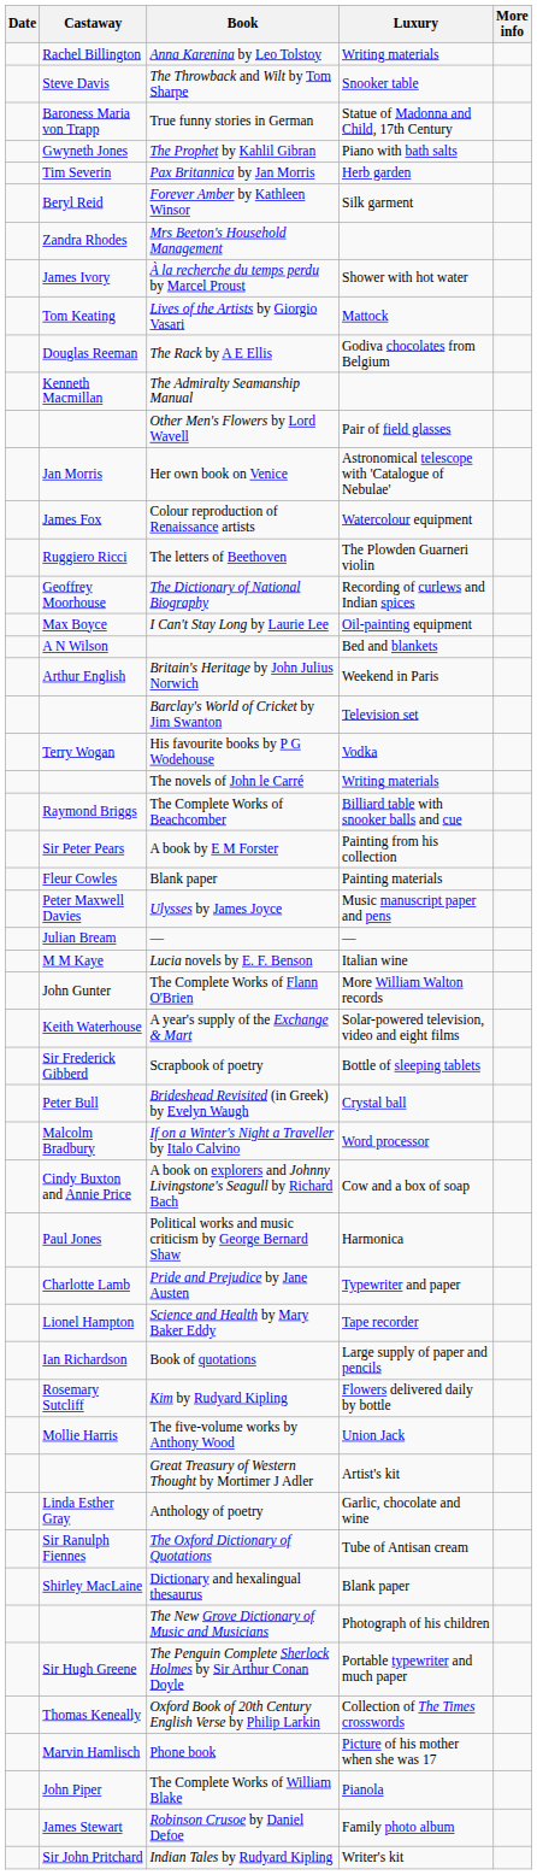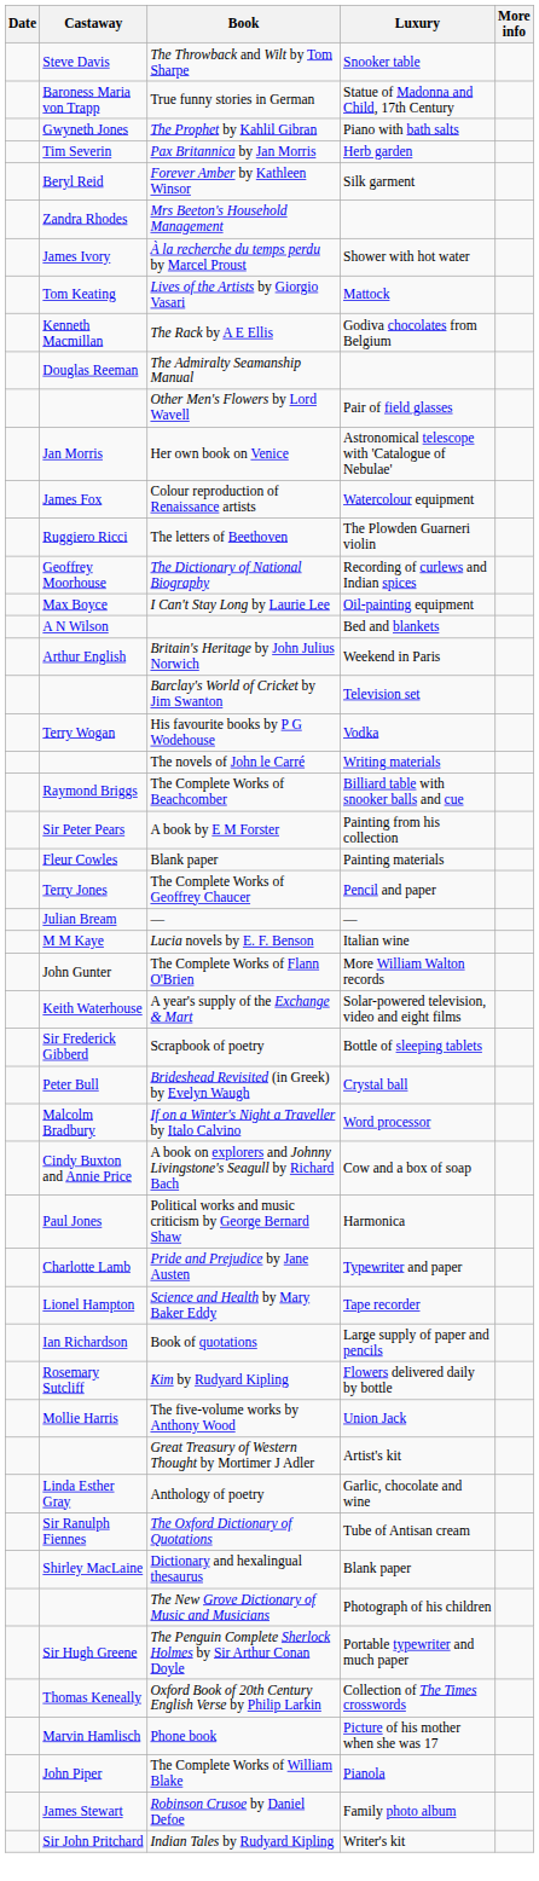 <table class="wikitable sortable">
 <tr>
 <th>Date</th>
 <th>Castaway</th>
 <th>Book</th>
 <th>Luxury</th>
 <th class="unsortable">More<br>info</th>
-</tr>
-<tr>
-<td></td>
-<td><a href='#'>Rachel Billington</a></td>
-<td><em><a href='#'>Anna Karenina</a></em> by <a href='#'>Leo Tolstoy</a></td>
-<td><a href='#'>Writing materials</a></td>
-<td></td>
 </tr>
 <tr>
 <td></td>
 <td><a href='#'>Steve Davis</a></td>
 <td><em>The Throwback</em> and <em>Wilt</em> by <a href='#'>Tom Sharpe</a></td>
 <td><a href='#'>Snooker table</a></td>
 <td></td>
 </tr>
 <tr>
 <td></td>
 <td><a href='#'>Baroness Maria von Trapp</a></td>
 <td>True funny stories in German</td>
 <td>Statue of <a href='#'>Madonna and Child</a>, 17th Century</td>
 <td></td>
 </tr>
 <tr>
 <td></td>
 <td><a href='#'>Gwyneth Jones</a></td>
 <td><em><a href='#'>The Prophet</a></em> by <a href='#'>Kahlil Gibran</a></td>
 <td>Piano with <a href='#'>bath salts</a></td>
 <td></td>
 </tr>
 <tr>
 <td></td>
 <td><a href='#'>Tim Severin</a></td>
 <td><em><a href='#'>Pax Britannica</a></em> by <a href='#'>Jan Morris</a></td>
 <td><a href='#'>Herb garden</a></td>
 <td></td>
 </tr>
 <tr>
 <td></td>
 <td><a href='#'>Beryl Reid</a></td>
 <td><em><a href='#'>Forever Amber</a></em> by <a href='#'>Kathleen Winsor</a></td>
 <td>Silk garment</td>
 <td></td>
 </tr>
 <tr>
 <td></td>
 <td><a href='#'>Zandra Rhodes</a></td>
 <td><em><a href='#'>Mrs Beeton's Household Management</a></em></td>
 <td></td>
 <td></td>
 </tr>
 <tr>
 <td></td>
 <td><a href='#'>James Ivory</a></td>
 <td><em><a href='#'>À la recherche du temps perdu</a></em> by <a href='#'>Marcel Proust</a></td>
 <td>Shower with hot water</td>
 <td></td>
 </tr>
 <tr>
 <td></td>
 <td><a href='#'>Tom Keating</a></td>
 <td><em><a href='#'>Lives of the Artists</a></em> by <a href='#'>Giorgio Vasari</a></td>
 <td><a href='#'>Mattock</a></td>
 <td></td>
 </tr>
 <tr>
 <td></td>
-<td><a href='#'>Douglas Reeman</a></td>
+<td><a href='#'>Kenneth Macmillan</a></td>
 <td><em>The Rack</em> by <a href='#'>A E Ellis</a></td>
 <td>Godiva <a href='#'>chocolates</a> from Belgium</td>
 <td></td>
 </tr>
 <tr>
 <td></td>
-<td><a href='#'>Kenneth Macmillan</a></td>
+<td><a href='#'>Douglas Reeman</a></td>
 <td><em>The Admiralty Seamanship Manual</em></td>
 <td></td>
 <td></td>
 </tr>
 <tr>
 <td></td>
 <td></td>
 <td><em>Other Men's Flowers</em> by <a href='#'>Lord Wavell</a></td>
 <td>Pair of <a href='#'>field glasses</a></td>
 <td></td>
 </tr>
 <tr>
 <td></td>
 <td><a href='#'>Jan Morris</a></td>
 <td>Her own book on <a href='#'>Venice</a></td>
 <td>Astronomical <a href='#'>telescope</a> with 'Catalogue of Nebulae'</td>
 <td></td>
 </tr>
 <tr>
 <td></td>
 <td><a href='#'>James Fox</a></td>
 <td>Colour reproduction of <a href='#'>Renaissance</a> artists</td>
 <td><a href='#'>Watercolour</a> equipment</td>
 <td></td>
 </tr>
 <tr>
 <td></td>
 <td><a href='#'>Ruggiero Ricci</a></td>
 <td>The letters of <a href='#'>Beethoven</a></td>
 <td>The Plowden Guarneri violin</td>
 <td></td>
 </tr>
 <tr>
 <td></td>
 <td><a href='#'>Geoffrey Moorhouse</a></td>
 <td><em><a href='#'>The Dictionary of National Biography</a></em></td>
 <td>Recording of <a href='#'>curlews</a> and Indian <a href='#'>spices</a></td>
 <td></td>
 </tr>
 <tr>
 <td></td>
 <td><a href='#'>Max Boyce</a></td>
 <td><em>I Can't Stay Long</em> by <a href='#'>Laurie Lee</a></td>
 <td><a href='#'>Oil-painting</a> equipment</td>
 <td></td>
 </tr>
 <tr>
 <td></td>
 <td><a href='#'>A N Wilson</a></td>
 <td></td>
 <td>Bed and <a href='#'>blankets</a></td>
 <td></td>
 </tr>
 <tr>
 <td></td>
 <td><a href='#'>Arthur English</a></td>
 <td><em>Britain's Heritage</em> by <a href='#'>John Julius Norwich</a></td>
 <td>Weekend in Paris</td>
 <td></td>
 </tr>
 <tr>
 <td></td>
 <td></td>
 <td><em>Barclay's World of Cricket</em> by <a href='#'>Jim Swanton</a></td>
 <td><a href='#'>Television set</a></td>
 <td></td>
 </tr>
 <tr>
 <td></td>
 <td><a href='#'>Terry Wogan</a></td>
 <td>His favourite books by <a href='#'>P G Wodehouse</a></td>
 <td><a href='#'>Vodka</a></td>
 <td></td>
 </tr>
 <tr>
 <td></td>
 <td></td>
 <td>The novels of <a href='#'>John le Carré</a></td>
 <td><a href='#'>Writing materials</a></td>
 <td></td>
 </tr>
 <tr>
 <td></td>
 <td><a href='#'>Raymond Briggs</a></td>
 <td>The Complete Works of <a href='#'>Beachcomber</a></td>
 <td><a href='#'>Billiard table</a> with <a href='#'>snooker balls</a> and <a href='#'>cue</a></td>
 <td></td>
 </tr>
 <tr>
 <td></td>
 <td><a href='#'>Sir Peter Pears</a></td>
 <td>A book by <a href='#'>E M Forster</a></td>
 <td>Painting from his collection</td>
 <td></td>
 </tr>
 <tr>
 <td></td>
 <td><a href='#'>Fleur Cowles</a></td>
 <td>Blank paper</td>
 <td>Painting materials</td>
 <td></td>
 </tr>
 <tr>
 <td></td>
-<td><a href='#'>Peter Maxwell Davies</a></td>
-<td><em><a href='#'>Ulysses</a></em> by <a href='#'>James Joyce</a></td>
-<td>Music <a href='#'>manuscript paper</a> and <a href='#'>pens</a></td>
+<td><a href='#'>Terry Jones</a></td>
+<td>The Complete Works of <a href='#'>Geoffrey Chaucer</a></td>
+<td><a href='#'>Pencil</a> and paper</td>
 <td></td>
 </tr>
 <tr>
 <td></td>
 <td><a href='#'>Julian Bream</a></td>
 <td>—</td>
 <td>—</td>
 <td></td>
 </tr>
 <tr>
 <td></td>
 <td><a href='#'>M M Kaye</a></td>
 <td><em>Lucia</em> novels by <a href='#'>E. F. Benson</a></td>
 <td>Italian wine</td>
 <td></td>
 </tr>
 <tr>
 <td></td>
 <td>John Gunter</td>
 <td>The Complete Works of <a href='#'>Flann O'Brien</a></td>
 <td>More <a href='#'>William Walton</a> records</td>
 <td></td>
 </tr>
 <tr>
 <td></td>
 <td><a href='#'>Keith Waterhouse</a></td>
 <td>A year's supply of the <em><a href='#'>Exchange & Mart</a></em></td>
 <td>Solar-powered television, video and eight films</td>
 <td></td>
 </tr>
 <tr>
 <td></td>
 <td><a href='#'>Sir Frederick Gibberd</a></td>
 <td>Scrapbook of poetry</td>
 <td>Bottle of <a href='#'>sleeping tablets</a></td>
 <td></td>
 </tr>
 <tr>
 <td></td>
 <td><a href='#'>Peter Bull</a></td>
 <td><em><a href='#'>Brideshead Revisited</a></em> (in Greek) by <a href='#'>Evelyn Waugh</a></td>
 <td><a href='#'>Crystal ball</a></td>
 <td></td>
 </tr>
 <tr>
 <td></td>
 <td><a href='#'>Malcolm Bradbury</a></td>
 <td><em><a href='#'>If on a Winter's Night a Traveller</a></em> by <a href='#'>Italo Calvino</a></td>
 <td><a href='#'>Word processor</a></td>
 <td></td>
 </tr>
 <tr>
 <td></td>
 <td><a href='#'>Cindy Buxton</a> and <a href='#'>Annie Price</a></td>
 <td>A book on <a href='#'>explorers</a> and <em>Johnny Livingstone's Seagull</em> by <a href='#'>Richard Bach</a></td>
 <td>Cow and a box of soap</td>
 <td></td>
 </tr>
 <tr>
 <td></td>
 <td><a href='#'>Paul Jones</a></td>
 <td>Political works and music criticism by <a href='#'>George Bernard Shaw</a></td>
 <td>Harmonica</td>
 <td></td>
 </tr>
 <tr>
 <td></td>
 <td><a href='#'>Charlotte Lamb</a></td>
 <td><em><a href='#'>Pride and Prejudice</a></em> by <a href='#'>Jane Austen</a></td>
 <td><a href='#'>Typewriter</a> and paper</td>
 <td></td>
 </tr>
 <tr>
 <td></td>
 <td><a href='#'>Lionel Hampton</a></td>
 <td><em><a href='#'>Science and Health</a></em> by <a href='#'>Mary Baker Eddy</a></td>
 <td><a href='#'>Tape recorder</a></td>
 <td></td>
 </tr>
 <tr>
 <td></td>
 <td><a href='#'>Ian Richardson</a></td>
 <td>Book of <a href='#'>quotations</a></td>
 <td>Large supply of paper and <a href='#'>pencils</a></td>
 <td></td>
 </tr>
 <tr>
 <td></td>
 <td><a href='#'>Rosemary Sutcliff</a></td>
 <td><em><a href='#'>Kim</a></em> by <a href='#'>Rudyard Kipling</a></td>
 <td><a href='#'>Flowers</a> delivered daily by bottle</td>
 <td></td>
 </tr>
 <tr>
 <td></td>
 <td><a href='#'>Mollie Harris</a></td>
 <td>The five-volume works by <a href='#'>Anthony Wood</a></td>
 <td><a href='#'>Union Jack</a></td>
 <td></td>
 </tr>
 <tr>
 <td></td>
 <td></td>
 <td><em>Great Treasury of Western Thought</em> by Mortimer J Adler</td>
 <td>Artist's kit</td>
 <td></td>
 </tr>
 <tr>
 <td></td>
 <td><a href='#'>Linda Esther Gray</a></td>
 <td>Anthology of poetry</td>
 <td>Garlic, chocolate and wine</td>
 <td></td>
 </tr>
 <tr>
 <td></td>
 <td><a href='#'>Sir Ranulph Fiennes</a></td>
 <td><em><a href='#'>The Oxford Dictionary of Quotations</a></em></td>
 <td>Tube of Antisan cream</td>
 <td></td>
 </tr>
 <tr>
 <td></td>
 <td><a href='#'>Shirley MacLaine</a></td>
 <td><a href='#'>Dictionary</a> and hexalingual <a href='#'>thesaurus</a></td>
 <td>Blank paper</td>
 <td></td>
 </tr>
 <tr>
 <td></td>
 <td></td>
 <td><em>The New <a href='#'>Grove Dictionary of Music and Musicians</a></em></td>
 <td>Photograph of his children</td>
 <td></td>
 </tr>
 <tr>
 <td></td>
 <td><a href='#'>Sir Hugh Greene</a></td>
 <td><em>The Penguin Complete <a href='#'>Sherlock Holmes</a></em> by <a href='#'>Sir Arthur Conan Doyle</a></td>
 <td>Portable <a href='#'>typewriter</a> and much paper</td>
 <td></td>
 </tr>
 <tr>
 <td></td>
 <td><a href='#'>Thomas Keneally</a></td>
 <td><em>Oxford Book of 20th Century English Verse</em> by <a href='#'>Philip Larkin</a></td>
 <td>Collection of <em><a href='#'>The Times</a></em> <a href='#'>crosswords</a></td>
 <td></td>
 </tr>
 <tr>
 <td></td>
 <td><a href='#'>Marvin Hamlisch</a></td>
 <td><a href='#'>Phone book</a></td>
 <td><a href='#'>Picture</a> of his mother when she was 17</td>
 <td></td>
 </tr>
 <tr>
 <td></td>
 <td><a href='#'>John Piper</a></td>
 <td>The Complete Works of <a href='#'>William Blake</a></td>
 <td><a href='#'>Pianola</a></td>
 <td></td>
 </tr>
 <tr>
 <td></td>
 <td><a href='#'>James Stewart</a></td>
 <td><em><a href='#'>Robinson Crusoe</a></em> by <a href='#'>Daniel Defoe</a></td>
 <td>Family <a href='#'>photo album</a></td>
 <td></td>
 </tr>
 <tr>
 <td></td>
 <td><a href='#'>Sir John Pritchard</a></td>
 <td><em>Indian Tales</em> by <a href='#'>Rudyard Kipling</a></td>
 <td>Writer's kit</td>
 <td><br></td>
 </tr>
 </table>
